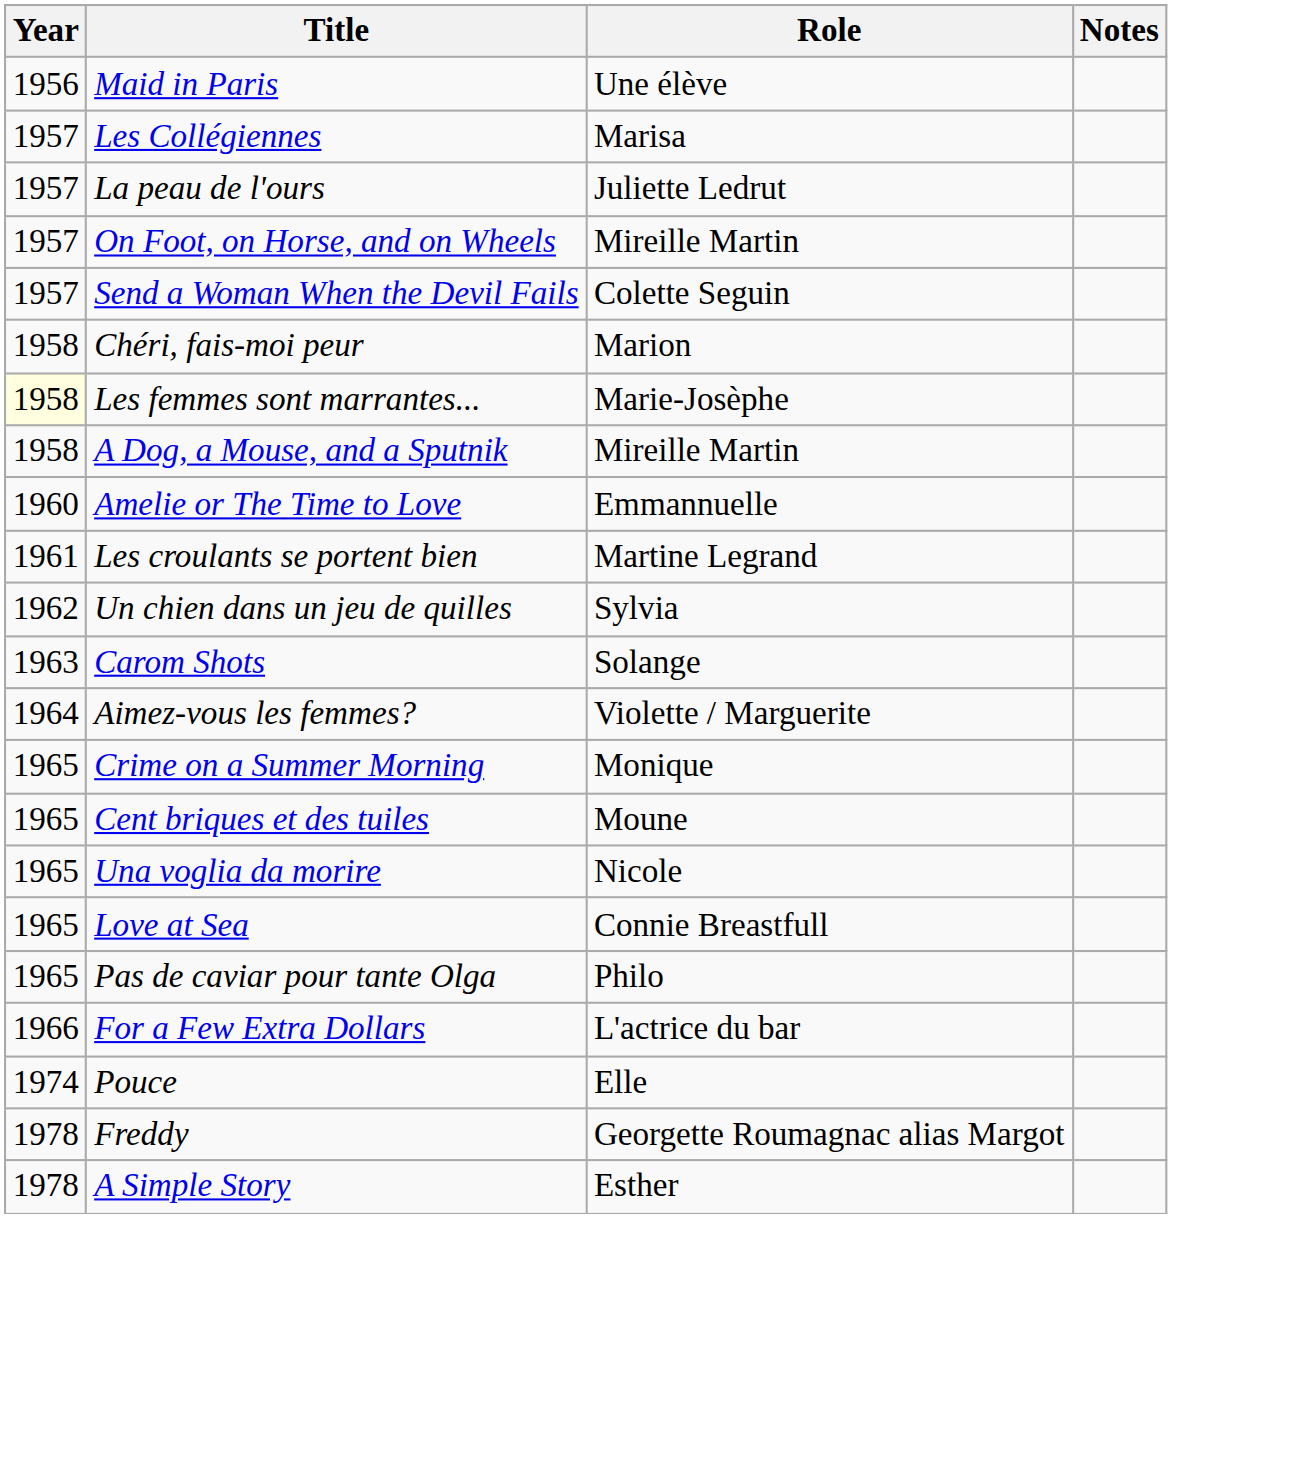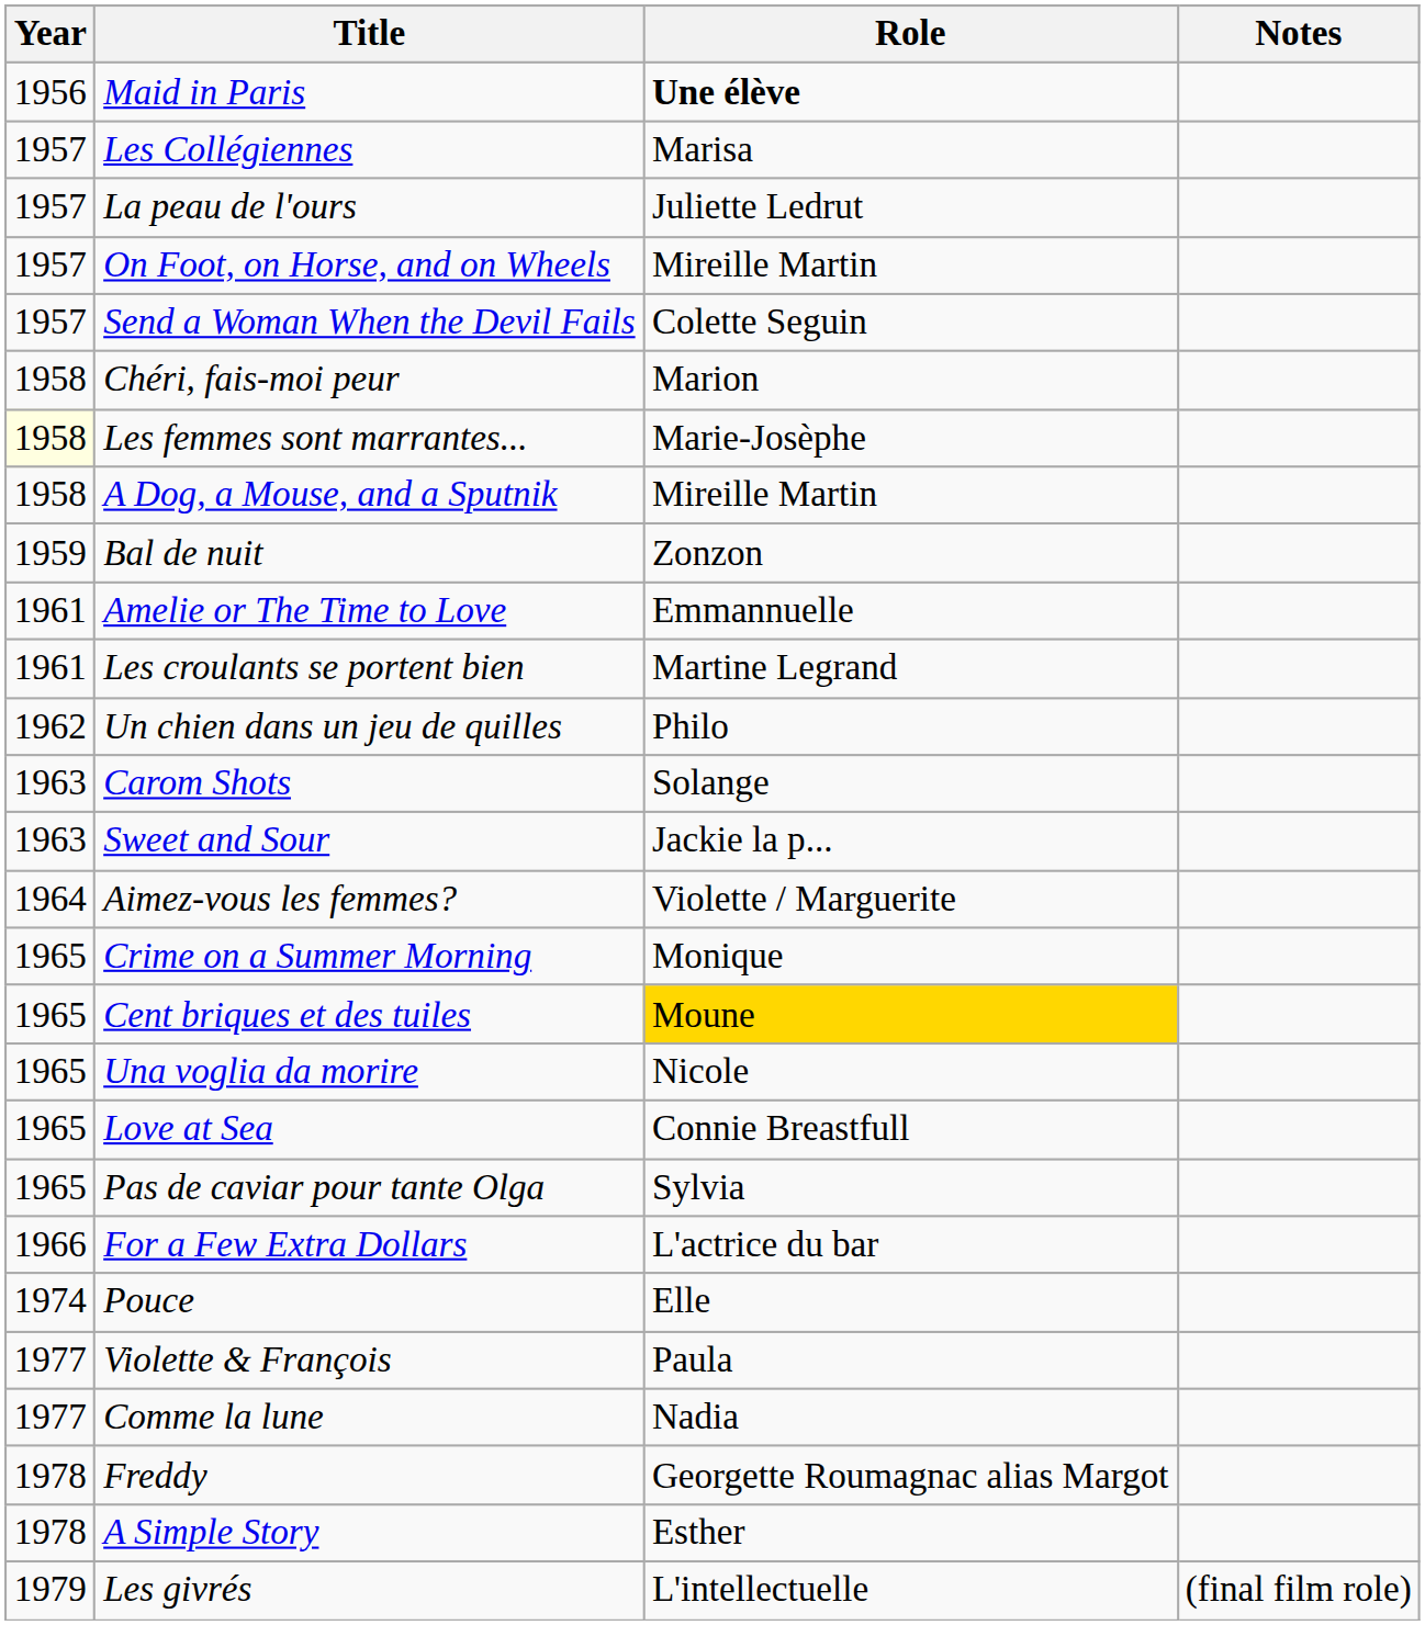 <table class="wikitable">
 <tr>
 <th>Year</th>
 <th>Title</th>
 <th>Role</th>
 <th>Notes</th>
 </tr>
 <tr>
 <td>1956</td>
 <td><em><a href='#'>Maid in Paris</a></em></td>
-<td>Une élève</td>
+<td><strong>Une élève</strong></td>
 <td></td>
 </tr>
 <tr>
 <td>1957</td>
 <td><em><a href='#'>Les Collégiennes</a></em></td>
 <td>Marisa</td>
 <td></td>
 </tr>
 <tr>
 <td>1957</td>
 <td><em>La peau de l'ours</em></td>
 <td>Juliette Ledrut</td>
 <td></td>
 </tr>
 <tr>
 <td>1957</td>
 <td><em><a href='#'>On Foot, on Horse, and on Wheels</a></em></td>
 <td>Mireille Martin</td>
 <td></td>
 </tr>
 <tr>
 <td>1957</td>
 <td><em><a href='#'>Send a Woman When the Devil Fails</a></em></td>
 <td>Colette Seguin</td>
 <td></td>
 </tr>
 <tr>
 <td>1958</td>
 <td><em>Chéri, fais-moi peur</em></td>
 <td>Marion</td>
 <td></td>
 </tr>
 <tr>
 <td style="background: lightyellow;">1958</td>
 <td><em>Les femmes sont marrantes...</em></td>
 <td>Marie-Josèphe</td>
 <td></td>
 </tr>
 <tr>
 <td>1958</td>
 <td><em><a href='#'>A Dog, a Mouse, and a Sputnik</a></em></td>
 <td>Mireille Martin</td>
 <td></td>
 </tr>
 <tr>
-<td>1960</td>
+<td>1959</td>
+<td><em>Bal de nuit</em></td>
+<td>Zonzon</td>
+<td></td>
+</tr>
+<tr>
+<td>1961</td>
 <td><em><a href='#'>Amelie or The Time to Love</a></em></td>
 <td>Emmannuelle</td>
 <td></td>
 </tr>
 <tr>
 <td>1961</td>
 <td><em>Les croulants se portent bien</em></td>
 <td>Martine Legrand</td>
 <td></td>
 </tr>
 <tr>
 <td>1962</td>
 <td><em>Un chien dans un jeu de quilles</em></td>
-<td>Sylvia</td>
+<td>Philo</td>
 <td></td>
 </tr>
 <tr>
 <td>1963</td>
 <td><em><a href='#'>Carom Shots</a></em></td>
 <td>Solange</td>
+<td></td>
+</tr>
+<tr>
+<td>1963</td>
+<td><em><a href='#'>Sweet and Sour</a></em></td>
+<td>Jackie la p...</td>
 <td></td>
 </tr>
 <tr>
 <td>1964</td>
 <td><em>Aimez-vous les femmes?</em></td>
 <td>Violette / Marguerite</td>
 <td></td>
 </tr>
 <tr>
 <td>1965</td>
 <td><em><a href='#'>Crime on a Summer Morning</a></em></td>
 <td>Monique</td>
 <td></td>
 </tr>
 <tr>
 <td>1965</td>
 <td><em><a href='#'>Cent briques et des tuiles</a></em></td>
-<td>Moune</td>
+<td style="background: gold;">Moune</td>
 <td></td>
 </tr>
 <tr>
 <td>1965</td>
 <td><em><a href='#'>Una voglia da morire</a></em></td>
 <td>Nicole</td>
 <td></td>
 </tr>
 <tr>
 <td>1965</td>
 <td><em><a href='#'>Love at Sea</a></em></td>
 <td>Connie Breastfull</td>
 <td></td>
 </tr>
 <tr>
 <td>1965</td>
 <td><em>Pas de caviar pour tante Olga</em></td>
-<td>Philo</td>
+<td>Sylvia</td>
 <td></td>
 </tr>
 <tr>
 <td>1966</td>
 <td><em><a href='#'>For a Few Extra Dollars</a></em></td>
 <td>L'actrice du bar</td>
 <td></td>
 </tr>
 <tr>
 <td>1974</td>
 <td><em>Pouce</em></td>
 <td>Elle</td>
 <td></td>
 </tr>
 <tr>
+<td>1977</td>
+<td><em>Violette & François</em></td>
+<td>Paula</td>
+<td></td>
+</tr>
+<tr>
+<td>1977</td>
+<td><em>Comme la lune</em></td>
+<td>Nadia</td>
+<td></td>
+</tr>
+<tr>
 <td>1978</td>
 <td><em>Freddy</em></td>
 <td>Georgette Roumagnac alias Margot</td>
 <td></td>
 </tr>
 <tr>
 <td>1978</td>
 <td><em><a href='#'>A Simple Story</a></em></td>
 <td>Esther</td>
 <td></td>
 </tr>
+<tr>
+<td>1979</td>
+<td><em>Les givrés</em></td>
+<td>L'intellectuelle</td>
+<td>(final film role)</td>
+</tr>
 </table>
